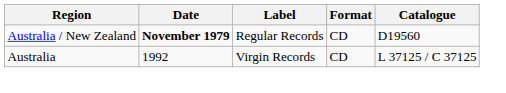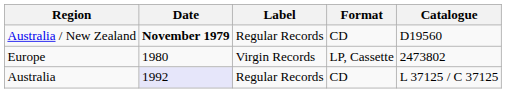 <table class="wikitable">
 <tr>
 <th>Region</th>
 <th>Date</th>
 <th>Label</th>
 <th>Format</th>
 <th>Catalogue</th>
 </tr>
 <tr>
 <td><a href='#'>Australia</a> / New Zealand</td>
 <td><strong>November 1979</strong></td>
 <td>Regular Records</td>
 <td>CD</td>
 <td>D19560</td>
 </tr>
 <tr>
+<td>Europe</td>
+<td>1980</td>
+<td>Virgin Records</td>
+<td>LP, Cassette</td>
+<td>2473802</td>
+</tr>
+<tr>
 <td>Australia</td>
-<td>1992</td>
-<td>Virgin Records</td>
+<td style="background: lavender;">1992</td>
+<td>Regular Records</td>
 <td>CD</td>
 <td>L 37125 / C 37125</td>
 </tr>
 </table>
